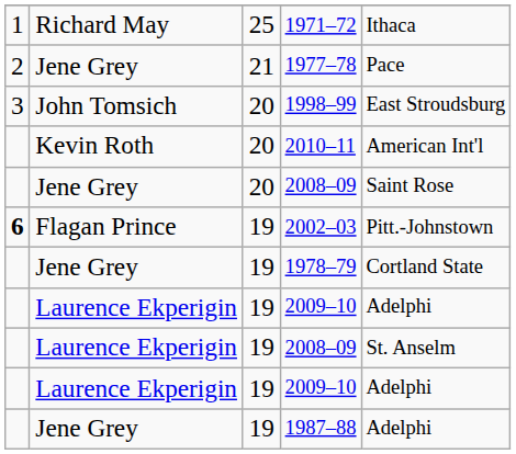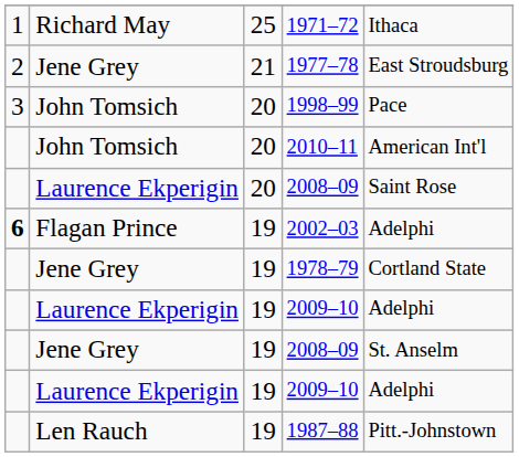 <table class="wikitable">
 <tr>
 </tr>
 <tr>
 <td>1</td>
 <td>Richard May</td>
 <td>25</td>
 <td style="font-size:80%;"><a href='#'>1971–72</a></td>
 <td style="font-size:80%;">Ithaca</td>
 </tr>
 <tr>
 <td>2</td>
 <td>Jene Grey</td>
 <td>21</td>
 <td style="font-size:80%;"><a href='#'>1977–78</a></td>
-<td style="font-size:80%;">Pace</td>
+<td style="font-size:80%;">East Stroudsburg</td>
 </tr>
 <tr>
 <td>3</td>
 <td>John Tomsich</td>
 <td>20</td>
 <td style="font-size:80%;"><a href='#'>1998–99</a></td>
-<td style="font-size:80%;">East Stroudsburg</td>
+<td style="font-size:80%;">Pace</td>
 </tr>
 <tr>
 <td></td>
-<td>Kevin Roth</td>
+<td>John Tomsich</td>
 <td>20</td>
 <td style="font-size:80%;"><a href='#'>2010–11</a></td>
 <td style="font-size:80%;">American Int'l</td>
 </tr>
 <tr>
 <td></td>
-<td>Jene Grey</td>
+<td><a href='#'>Laurence Ekperigin</a></td>
 <td>20</td>
 <td style="font-size:80%;"><a href='#'>2008–09</a></td>
 <td style="font-size:80%;">Saint Rose</td>
 </tr>
 <tr>
 <td><strong>6</strong></td>
 <td>Flagan Prince</td>
 <td>19</td>
 <td style="font-size:80%;"><a href='#'>2002–03</a></td>
-<td style="font-size:80%;">Pitt.-Johnstown</td>
+<td style="font-size:80%;">Adelphi</td>
 </tr>
 <tr>
 <td></td>
 <td>Jene Grey</td>
 <td>19</td>
 <td style="font-size:80%;"><a href='#'>1978–79</a></td>
 <td style="font-size:80%;">Cortland State</td>
 </tr>
 <tr>
 <td></td>
 <td><a href='#'>Laurence Ekperigin</a></td>
 <td>19</td>
 <td style="font-size:80%;"><a href='#'>2009–10</a></td>
 <td style="font-size:80%;">Adelphi</td>
 </tr>
 <tr>
 <td></td>
-<td><a href='#'>Laurence Ekperigin</a></td>
+<td>Jene Grey</td>
 <td>19</td>
 <td style="font-size:80%;"><a href='#'>2008–09</a></td>
 <td style="font-size:80%;">St. Anselm</td>
 </tr>
 <tr>
 <td></td>
 <td><a href='#'>Laurence Ekperigin</a></td>
 <td>19</td>
 <td style="font-size:80%;"><a href='#'>2009–10</a></td>
 <td style="font-size:80%;">Adelphi</td>
 </tr>
 <tr>
 <td></td>
-<td>Jene Grey</td>
+<td>Len Rauch</td>
 <td>19</td>
 <td style="font-size:80%;"><a href='#'>1987–88</a></td>
-<td style="font-size:80%;">Adelphi</td>
+<td style="font-size:80%;">Pitt.-Johnstown</td>
 </tr>
 </table>
